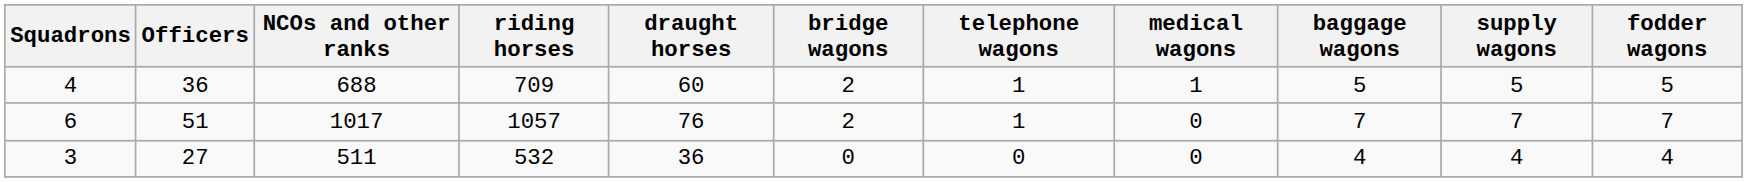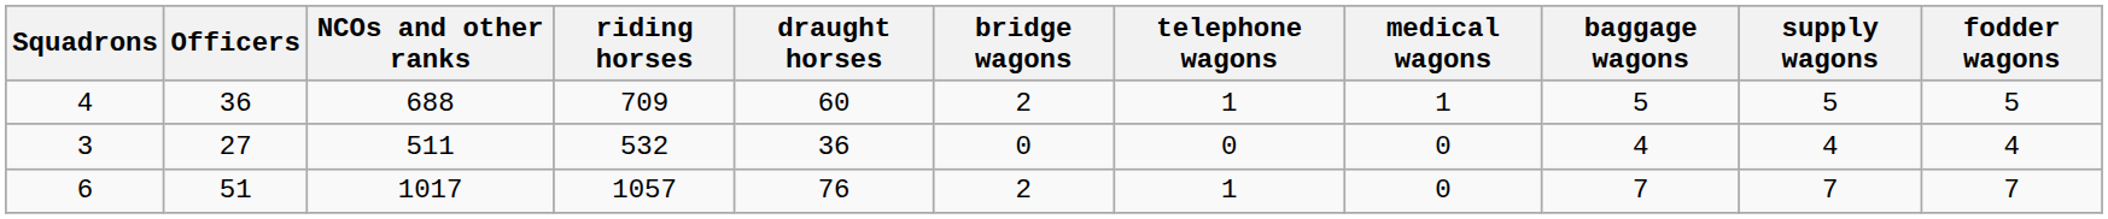 <table class="wikitable" style="text-align: center; width:80%">
 <tr>
 <th>Squadrons</th>
 <th>Officers</th>
 <th>NCOs and other ranks</th>
 <th>riding horses</th>
 <th>draught horses</th>
 <th>bridge wagons</th>
 <th>telephone wagons</th>
 <th>medical wagons</th>
 <th>baggage wagons</th>
 <th>supply wagons</th>
 <th>fodder wagons</th>
 </tr>
 <tr>
 <td>4</td>
 <td>36</td>
 <td>688</td>
 <td>709</td>
 <td>60</td>
 <td>2</td>
 <td>1</td>
 <td>1</td>
 <td>5</td>
 <td>5</td>
 <td>5</td>
 </tr>
 <tr>
+<td>3</td>
+<td>27</td>
+<td>511</td>
+<td>532</td>
+<td>36</td>
+<td>0</td>
+<td>0</td>
+<td>0</td>
+<td>4</td>
+<td>4</td>
+<td>4</td>
+</tr>
+<tr>
 <td>6</td>
 <td>51</td>
 <td>1017</td>
 <td>1057</td>
 <td>76</td>
 <td>2</td>
 <td>1</td>
 <td>0</td>
 <td>7</td>
 <td>7</td>
 <td>7</td>
 </tr>
-<tr>
-<td>3</td>
-<td>27</td>
-<td>511</td>
-<td>532</td>
-<td>36</td>
-<td>0</td>
-<td>0</td>
-<td>0</td>
-<td>4</td>
-<td>4</td>
-<td>4</td>
-</tr>
 </table>
